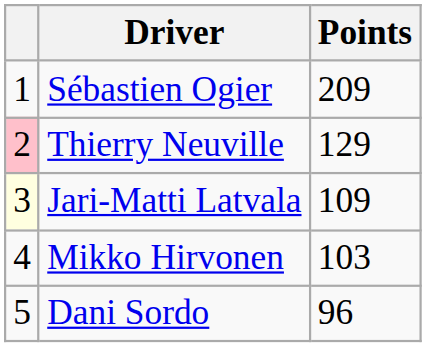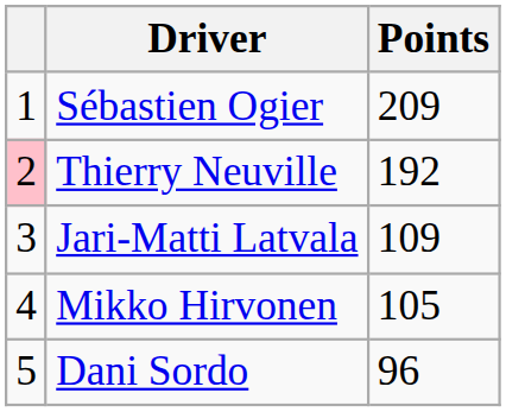 <table class="wikitable">
 <tr>
 <th></th>
 <th>Driver</th>
 <th>Points</th>
 </tr>
 <tr>
 <td>1</td>
 <td> <a href='#'>Sébastien Ogier</a></td>
 <td>209</td>
 </tr>
 <tr>
 <td style="background: pink;">2</td>
 <td> <a href='#'>Thierry Neuville</a></td>
-<td>129</td>
+<td>192</td>
 </tr>
 <tr>
-<td style="background: lightyellow;">3</td>
+<td>3</td>
 <td> <a href='#'>Jari-Matti Latvala</a></td>
 <td>109</td>
 </tr>
 <tr>
 <td>4</td>
 <td> <a href='#'>Mikko Hirvonen</a></td>
-<td>103</td>
+<td>105</td>
 </tr>
 <tr>
 <td>5</td>
 <td> <a href='#'>Dani Sordo</a></td>
 <td>96</td>
 </tr>
 </table>
